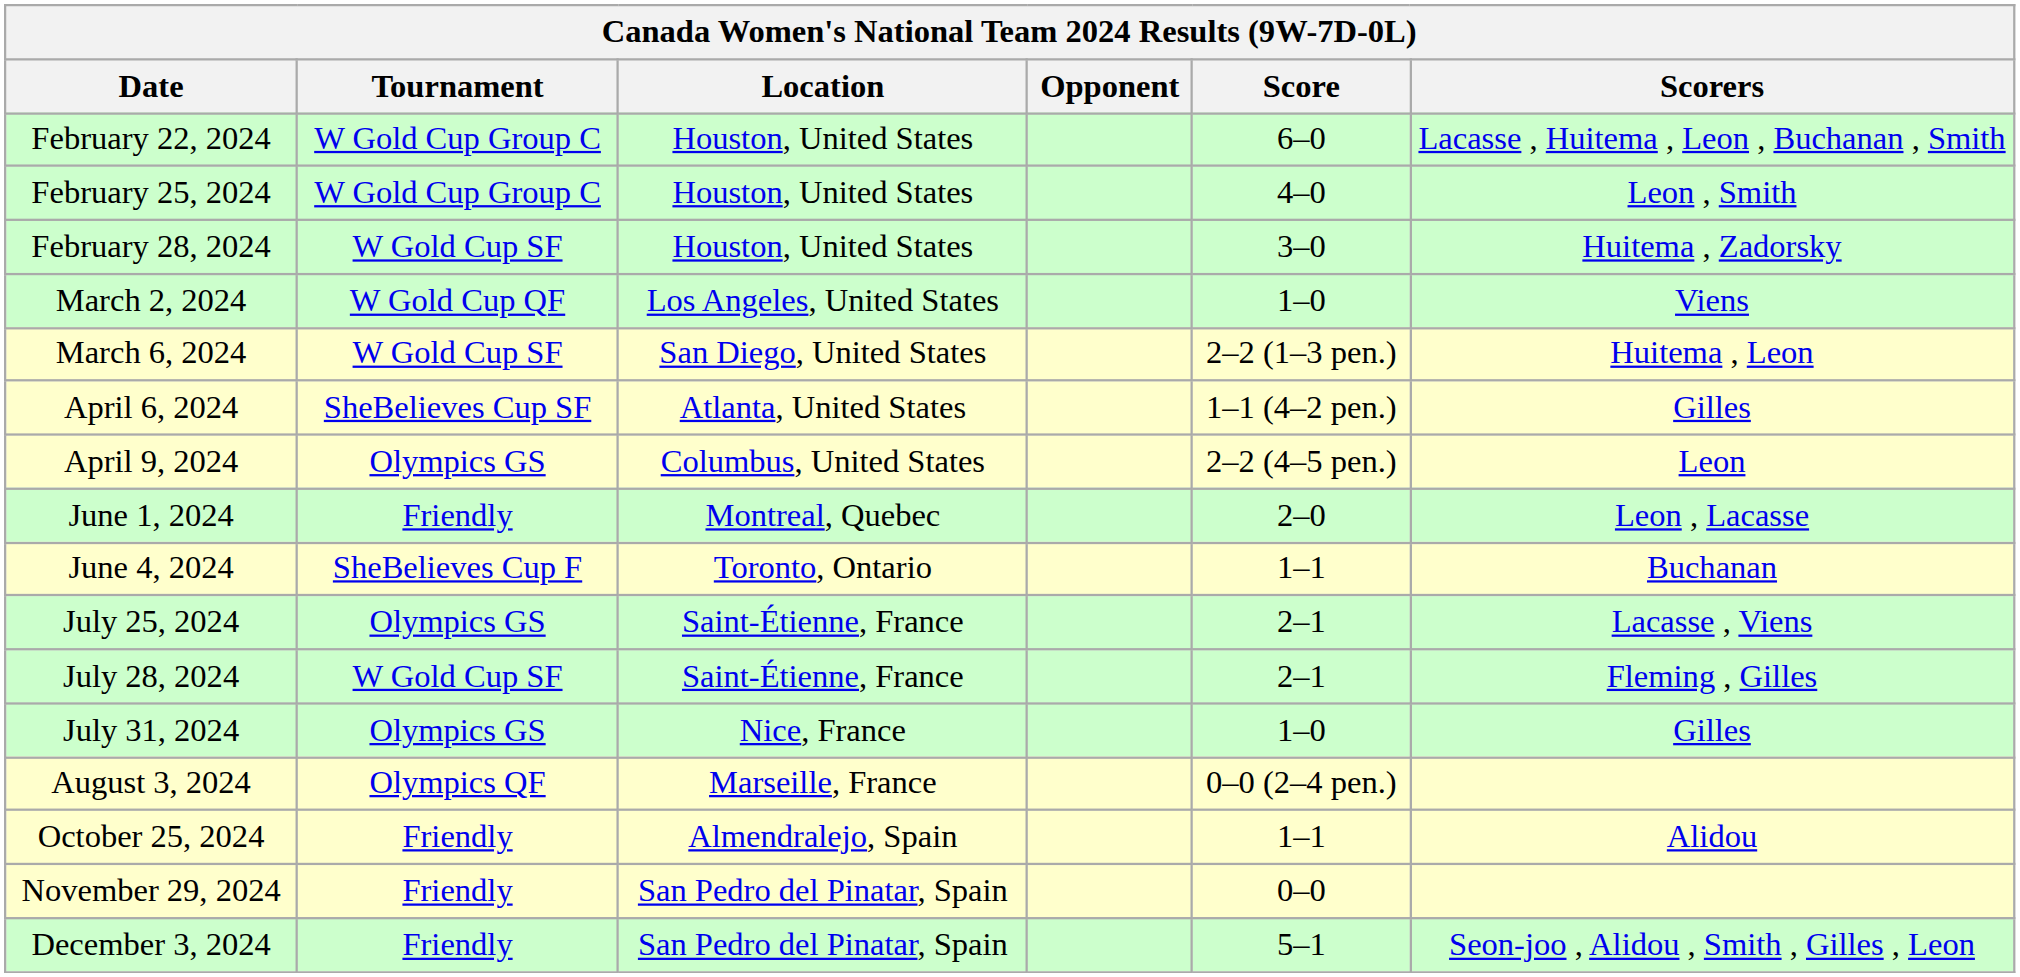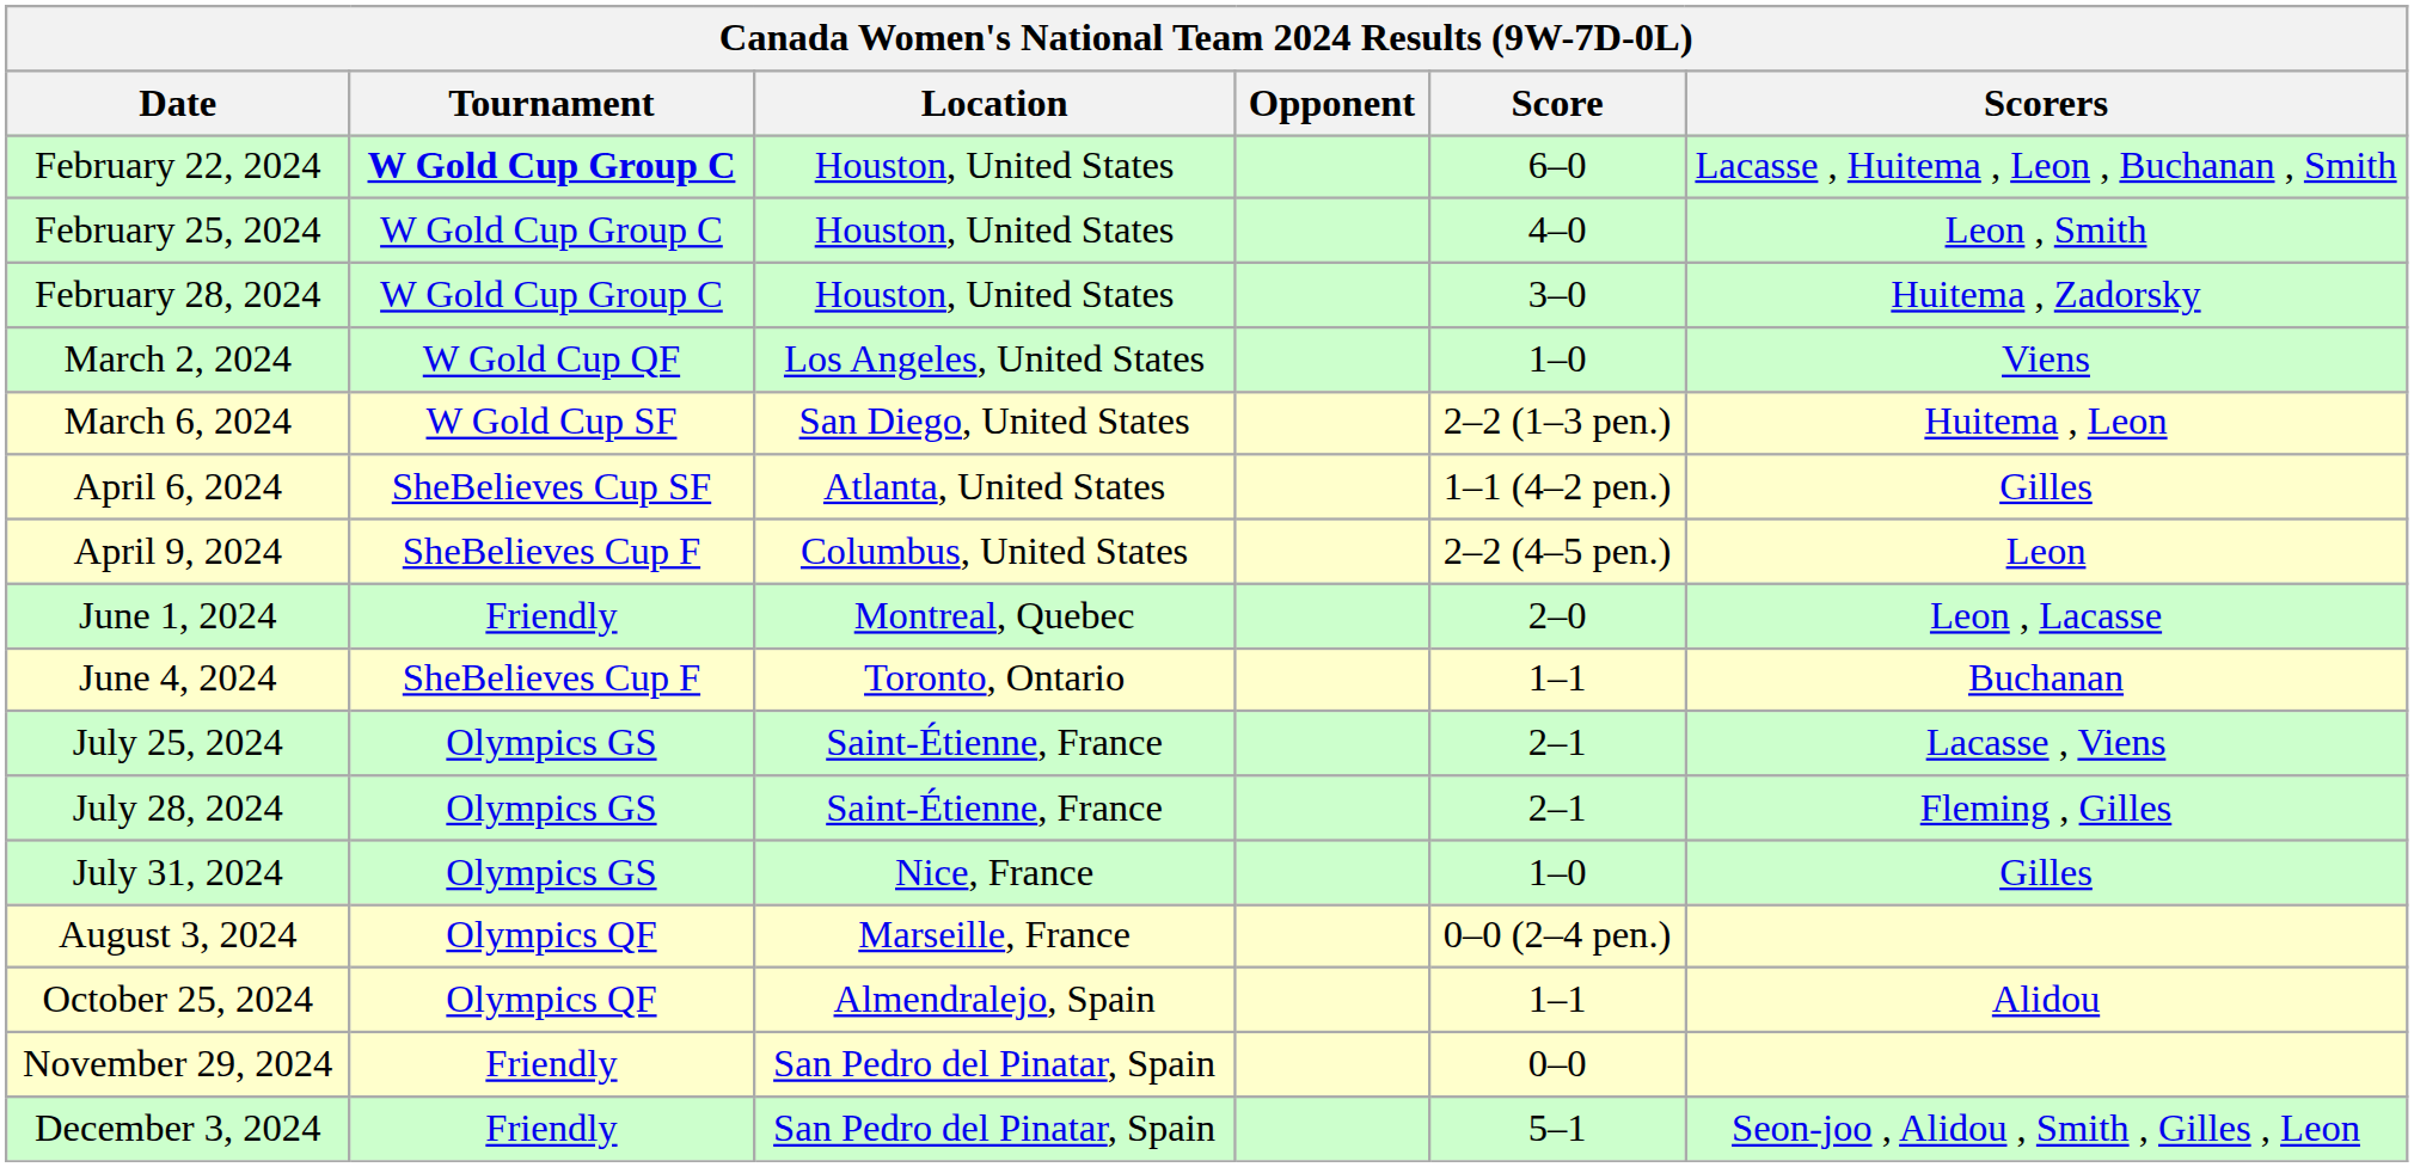 <table class="wikitable collapsible collapsed" style="font-size:90%">
 <tr>
 <th colspan="6"><strong>Canada Women's National Team 2024 Results  (9W-7D-0L)</strong></th>
 </tr>
 <tr>
 <th>Date</th>
 <th>Tournament</th>
 <th>Location</th>
 <th>Opponent</th>
 <th>Score</th>
 <th width=30%>Scorers</th>
 </tr>
 <tr style="background:#cfc;">
 <td style="text-align: center;">February 22, 2024</td>
-<td style="text-align: center;"><a href='#'>W Gold Cup Group C</a></td>
+<td style="text-align: center;"><strong><a href='#'>W Gold Cup Group C</a></strong></td>
 <td style="text-align: center;"><a href='#'>Houston</a>, United States</td>
 <td></td>
 <td style="text-align: center;">6–0</td>
 <td style="text-align: center;"><a href='#'>Lacasse</a> , <a href='#'>Huitema</a> , <a href='#'>Leon</a> , <a href='#'>Buchanan</a> , <a href='#'>Smith</a> </td>
 </tr>
 <tr style="background:#cfc;">
 <td style="text-align: center;">February 25, 2024</td>
 <td style="text-align: center;"><a href='#'>W Gold Cup Group C</a></td>
 <td style="text-align: center;"><a href='#'>Houston</a>, United States</td>
 <td></td>
 <td style="text-align: center;">4–0</td>
 <td style="text-align: center;"><a href='#'>Leon</a> , <a href='#'>Smith</a> </td>
 </tr>
 <tr style="background:#cfc;">
 <td style="text-align: center;">February 28, 2024</td>
-<td style="text-align: center;"><a href='#'>W Gold Cup SF</a></td>
+<td style="text-align: center;"><a href='#'>W Gold Cup Group C</a></td>
 <td style="text-align: center;"><a href='#'>Houston</a>, United States</td>
 <td></td>
 <td style="text-align: center;">3–0</td>
 <td style="text-align: center;"><a href='#'>Huitema</a> , <a href='#'>Zadorsky</a> </td>
 </tr>
 <tr style="background:#cfc;">
 <td style="text-align: center;">March 2, 2024</td>
 <td style="text-align: center;"><a href='#'>W Gold Cup QF</a></td>
 <td style="text-align: center;"><a href='#'>Los Angeles</a>, United States</td>
 <td></td>
 <td style="text-align: center;">1–0</td>
 <td style="text-align: center;"><a href='#'>Viens</a> </td>
 </tr>
 <tr style="background:#ffc;">
 <td style="text-align: center;">March 6, 2024</td>
 <td style="text-align: center;"><a href='#'>W Gold Cup SF</a></td>
 <td style="text-align: center;"><a href='#'>San Diego</a>, United States</td>
 <td></td>
 <td style="text-align: center;">2–2 (1–3 pen.)</td>
 <td style="text-align: center;"><a href='#'>Huitema</a> , <a href='#'>Leon</a> </td>
 </tr>
 <tr style="background:#ffc;">
 <td style="text-align: center;">April 6, 2024</td>
 <td style="text-align: center;"><a href='#'>SheBelieves Cup SF</a></td>
 <td style="text-align: center;"><a href='#'>Atlanta</a>, United States</td>
 <td></td>
 <td style="text-align: center;">1–1 (4–2 pen.)</td>
 <td style="text-align: center;"><a href='#'>Gilles</a> </td>
 </tr>
 <tr style="background:#ffc;">
 <td style="text-align: center;">April 9, 2024</td>
-<td style="text-align: center;"><a href='#'>Olympics GS</a></td>
+<td style="text-align: center;"><a href='#'>SheBelieves Cup F</a></td>
 <td style="text-align: center;"><a href='#'>Columbus</a>, United States</td>
 <td></td>
 <td style="text-align: center;">2–2 (4–5 pen.)</td>
 <td style="text-align: center;"><a href='#'>Leon</a> </td>
 </tr>
 <tr style="background:#cfc;">
 <td style="text-align: center;">June 1, 2024</td>
 <td style="text-align: center;"><a href='#'>Friendly</a></td>
 <td style="text-align: center;"><a href='#'>Montreal</a>, Quebec</td>
 <td></td>
 <td style="text-align: center;">2–0</td>
 <td style="text-align: center;"><a href='#'>Leon</a> , <a href='#'>Lacasse</a> </td>
 </tr>
 <tr style="background:#ffc;">
 <td style="text-align: center;">June 4, 2024</td>
 <td style="text-align: center;"><a href='#'>SheBelieves Cup F</a></td>
 <td style="text-align: center;"><a href='#'>Toronto</a>, Ontario</td>
 <td></td>
 <td style="text-align: center;">1–1</td>
 <td style="text-align: center;"><a href='#'>Buchanan</a> </td>
 </tr>
 <tr style="background:#cfc;">
 <td style="text-align: center;">July 25, 2024</td>
 <td style="text-align: center;"><a href='#'>Olympics GS</a></td>
 <td style="text-align: center;"><a href='#'>Saint-Étienne</a>, France</td>
 <td></td>
 <td style="text-align: center;">2–1</td>
 <td style="text-align: center;"><a href='#'>Lacasse</a> , <a href='#'>Viens</a> </td>
 </tr>
 <tr style="background:#cfc;">
 <td style="text-align: center;">July 28, 2024</td>
-<td style="text-align: center;"><a href='#'>W Gold Cup SF</a></td>
+<td style="text-align: center;"><a href='#'>Olympics GS</a></td>
 <td style="text-align: center;"><a href='#'>Saint-Étienne</a>, France</td>
 <td></td>
 <td style="text-align: center;">2–1</td>
 <td style="text-align: center;"><a href='#'>Fleming</a> , <a href='#'>Gilles</a> </td>
 </tr>
 <tr style="background:#cfc;">
 <td style="text-align: center;">July 31, 2024</td>
 <td style="text-align: center;"><a href='#'>Olympics GS</a></td>
 <td style="text-align: center;"><a href='#'>Nice</a>, France</td>
 <td></td>
 <td style="text-align: center;">1–0</td>
 <td style="text-align: center;"><a href='#'>Gilles</a> </td>
 </tr>
 <tr style="background:#ffc;">
 <td style="text-align: center;">August 3, 2024</td>
 <td style="text-align: center;"><a href='#'>Olympics QF</a></td>
 <td style="text-align: center;"><a href='#'>Marseille</a>, France</td>
 <td></td>
 <td style="text-align: center;">0–0 (2–4 pen.)</td>
 <td style="text-align: center;"></td>
 </tr>
 <tr style="background:#ffc;">
 <td style="text-align: center;">October 25, 2024</td>
-<td style="text-align: center;"><a href='#'>Friendly</a></td>
+<td style="text-align: center;"><a href='#'>Olympics QF</a></td>
 <td style="text-align: center;"><a href='#'>Almendralejo</a>, Spain</td>
 <td></td>
 <td style="text-align: center;">1–1</td>
 <td style="text-align: center;"><a href='#'>Alidou</a> </td>
 </tr>
 <tr style="background:#ffc;">
 <td style="text-align: center;">November 29, 2024</td>
 <td style="text-align: center;"><a href='#'>Friendly</a></td>
 <td style="text-align: center;"><a href='#'>San Pedro del Pinatar</a>, Spain</td>
 <td></td>
 <td style="text-align: center;">0–0</td>
 <td style="text-align: center;"></td>
 </tr>
 <tr style="background:#cfc;">
 <td style="text-align: center;">December 3, 2024</td>
 <td style="text-align: center;"><a href='#'>Friendly</a></td>
 <td style="text-align: center;"><a href='#'>San Pedro del Pinatar</a>, Spain</td>
 <td></td>
 <td style="text-align: center;">5–1</td>
 <td style="text-align: center;"><a href='#'>Seon-joo</a> , <a href='#'>Alidou</a> , <a href='#'>Smith</a> , <a href='#'>Gilles</a> , <a href='#'>Leon</a> </td>
 </tr>
 </table>
